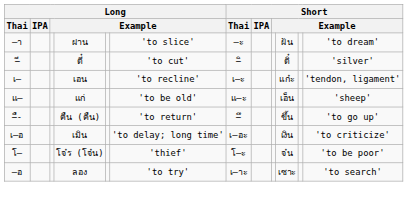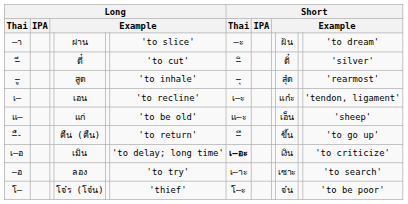 <table class="wikitable" style="text-align:center">
 <tr>
 <th colspan="6">Long</th>
 <th colspan="6">Short</th>
 </tr>
 <tr>
 <th>Thai</th>
 <th>IPA</th>
 <th colspan="4">Example</th>
 <th>Thai</th>
 <th>IPA</th>
 <th colspan="4">Example</th>
 </tr>
 <tr>
 <td>–า</td>
 <td></td>
 <td></td>
 <td>ฝาน</td>
 <td></td>
 <td>'to slice'</td>
 <td>–ะ</td>
 <td></td>
 <td></td>
 <td>ฝัน</td>
 <td></td>
 <td>'to dream'</td>
 </tr>
 <tr>
 <td>–ี</td>
 <td></td>
 <td></td>
 <td>ตี๋</td>
 <td></td>
 <td>'to cut'</td>
 <td>–ิ</td>
 <td></td>
 <td></td>
 <td>ติ๋</td>
 <td></td>
 <td>'silver'</td>
+</tr>
+<tr>
+<td>–ู</td>
+<td></td>
+<td></td>
+<td>สูด</td>
+<td></td>
+<td>'to inhale'</td>
+<td>–ุ</td>
+<td></td>
+<td></td>
+<td>สุ๋ด</td>
+<td></td>
+<td>'rearmost'</td>
 </tr>
 <tr>
 <td>เ–</td>
 <td></td>
 <td></td>
 <td>เอน</td>
 <td></td>
 <td>'to recline'</td>
 <td>เ–ะ</td>
 <td></td>
 <td></td>
 <td>แก๋ะ</td>
 <td></td>
 <td>'tendon, ligament'</td>
 </tr>
 <tr>
 <td>แ–</td>
 <td></td>
 <td></td>
 <td>แก่</td>
 <td></td>
 <td>'to be old'</td>
 <td>แ–ะ</td>
 <td></td>
 <td></td>
 <td>เอ็น</td>
 <td></td>
 <td>'sheep'</td>
 </tr>
 <tr>
 <td>–ื-</td>
 <td></td>
 <td></td>
 <td>ฅืน (คืน)</td>
 <td></td>
 <td>'to return'</td>
 <td>–ึ</td>
 <td></td>
 <td></td>
 <td>ขึ้น</td>
 <td></td>
 <td>'to go up'</td>
 </tr>
 <tr>
 <td>เ–อ</td>
 <td></td>
 <td></td>
 <td>เมิน</td>
 <td></td>
 <td>'to delay; long time'</td>
-<td>เ–อะ</td>
+<td><strong>เ–อะ</strong></td>
 <td></td>
 <td></td>
 <td>เงิน</td>
 <td></td>
 <td>'to criticize'</td>
+</tr>
+<tr>
+<td>–อ</td>
+<td></td>
+<td></td>
+<td>ลอง</td>
+<td></td>
+<td>'to try'</td>
+<td>เ–าะ</td>
+<td></td>
+<td></td>
+<td>เซาะ</td>
+<td></td>
+<td>'to search'</td>
 </tr>
 <tr>
 <td>โ–</td>
 <td></td>
 <td></td>
 <td>โจ๋ร (โจ๋น)</td>
 <td></td>
 <td>'thief'</td>
 <td>โ–ะ</td>
 <td></td>
 <td></td>
 <td>จ๋น</td>
 <td></td>
 <td>'to be poor'</td>
 </tr>
-<tr>
-<td>–อ</td>
-<td></td>
-<td></td>
-<td>ลอง</td>
-<td></td>
-<td>'to try'</td>
-<td>เ–าะ</td>
-<td></td>
-<td></td>
-<td>เซาะ</td>
-<td></td>
-<td>'to search'</td>
-</tr>
 </table>
